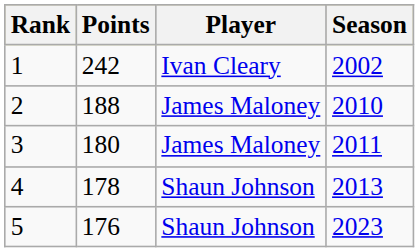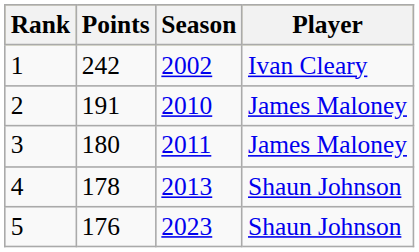 <table class="wikitable">
 <tr style="background:#bdb76b;">
 <th>Rank</th>
 <th>Points</th>
+<th>Season</th>
 <th>Player</th>
-<th>Season</th>
 </tr>
 <tr>
 <td>1</td>
 <td>242</td>
+<td><a href='#'>2002</a></td>
 <td><a href='#'>Ivan Cleary</a></td>
-<td><a href='#'>2002</a></td>
 </tr>
 <tr>
 <td>2</td>
-<td>188</td>
+<td>191</td>
+<td><a href='#'>2010</a></td>
 <td><a href='#'>James Maloney</a></td>
-<td><a href='#'>2010</a></td>
 </tr>
 <tr>
 <td>3</td>
 <td>180</td>
+<td><a href='#'>2011</a></td>
 <td><a href='#'>James Maloney</a></td>
-<td><a href='#'>2011</a></td>
 </tr>
 <tr>
 <td>4</td>
 <td>178</td>
+<td><a href='#'>2013</a></td>
 <td><a href='#'>Shaun Johnson</a></td>
-<td><a href='#'>2013</a></td>
 </tr>
 <tr>
 <td>5</td>
 <td>176</td>
+<td><a href='#'>2023</a></td>
 <td><a href='#'>Shaun Johnson</a></td>
-<td><a href='#'>2023</a></td>
 </tr>
 </table>
